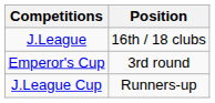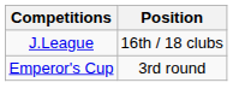 <table class="wikitable" style="text-align:center;">
 <tr>
 <th>Competitions</th>
 <th>Position</th>
 </tr>
 <tr>
 <td><a href='#'>J.League</a></td>
 <td>16th / 18 clubs</td>
 </tr>
 <tr>
 <td><a href='#'>Emperor's Cup</a></td>
 <td>3rd round</td>
 </tr>
-<tr>
-<td><a href='#'>J.League Cup</a></td>
-<td>Runners-up</td>
-</tr>
 </table>
